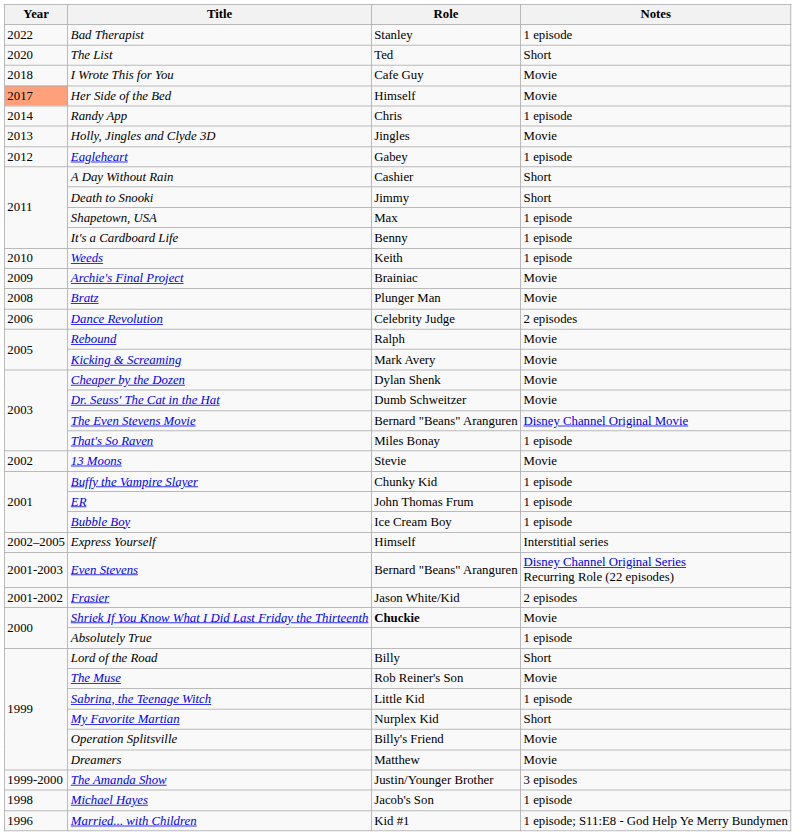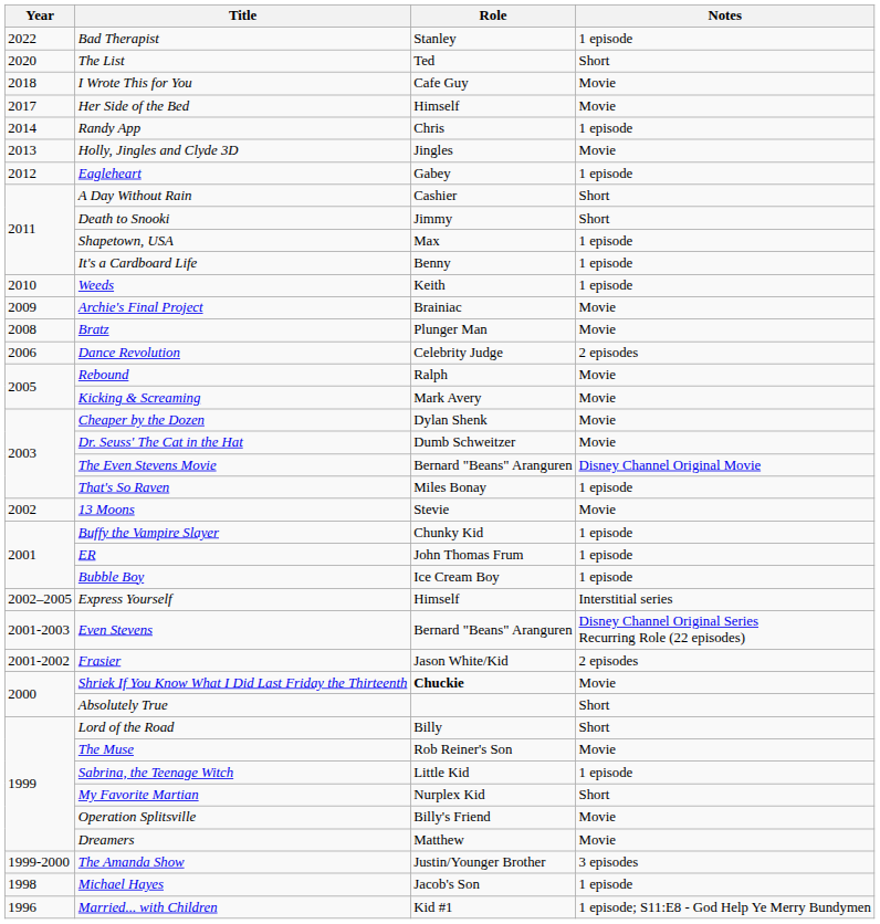 <table class="wikitable sortable">
 <tr 2016>
 <th>Year</th>
 <th>Title</th>
 <th>Role</th>
 <th>Notes</th>
 </tr>
 <tr>
 <td>2022</td>
 <td><em>Bad Therapist</em></td>
 <td>Stanley</td>
 <td>1 episode</td>
 </tr>
 <tr>
 <td>2020</td>
 <td><em>The List</em></td>
 <td>Ted</td>
 <td>Short</td>
 </tr>
 <tr>
 <td>2018</td>
 <td><em>I Wrote This for You</em></td>
 <td>Cafe Guy</td>
 <td>Movie</td>
 </tr>
 <tr>
-<td style="background: lightsalmon;">2017</td>
+<td>2017</td>
 <td><em>Her Side of the Bed</em></td>
 <td>Himself</td>
 <td>Movie</td>
 </tr>
 <tr>
 <td>2014</td>
 <td><em>Randy App</em></td>
 <td>Chris</td>
 <td>1 episode</td>
 </tr>
 <tr>
 <td>2013</td>
 <td><em>Holly, Jingles and Clyde 3D</em></td>
 <td>Jingles</td>
 <td>Movie</td>
 </tr>
 <tr>
 <td>2012</td>
 <td><em><a href='#'>Eagleheart</a></em></td>
 <td>Gabey</td>
 <td>1 episode</td>
 </tr>
 <tr>
 <td rowspan=4>2011</td>
 <td><em>A Day Without Rain</em></td>
 <td>Cashier</td>
 <td>Short</td>
 </tr>
 <tr>
 <td><em>Death to Snooki</em></td>
 <td>Jimmy</td>
 <td>Short</td>
 </tr>
 <tr>
 <td><em>Shapetown, USA</em></td>
 <td>Max</td>
 <td>1 episode</td>
 </tr>
 <tr>
 <td><em>It's a Cardboard Life</em></td>
 <td>Benny</td>
 <td>1 episode</td>
 </tr>
 <tr>
 <td>2010</td>
 <td><em><a href='#'>Weeds</a></em></td>
 <td>Keith</td>
 <td>1 episode</td>
 </tr>
 <tr>
 <td>2009</td>
 <td><em><a href='#'>Archie's Final Project</a></em></td>
 <td>Brainiac</td>
 <td>Movie</td>
 </tr>
 <tr>
 <td>2008</td>
 <td><em><a href='#'>Bratz</a></em></td>
 <td>Plunger Man</td>
 <td>Movie</td>
 </tr>
 <tr>
 <td>2006</td>
 <td><em><a href='#'>Dance Revolution</a></em></td>
 <td>Celebrity Judge</td>
 <td>2 episodes</td>
 </tr>
 <tr>
 <td rowspan=2>2005</td>
 <td><em><a href='#'>Rebound</a></em></td>
 <td>Ralph</td>
 <td>Movie</td>
 </tr>
 <tr>
 <td><em><a href='#'>Kicking & Screaming</a></em></td>
 <td>Mark Avery</td>
 <td>Movie</td>
 </tr>
 <tr>
 <td rowspan=4>2003</td>
 <td><em><a href='#'>Cheaper by the Dozen</a></em></td>
 <td>Dylan Shenk</td>
 <td>Movie</td>
 </tr>
 <tr>
 <td><em><a href='#'>Dr. Seuss' The Cat in the Hat</a></em></td>
 <td>Dumb Schweitzer</td>
 <td>Movie</td>
 </tr>
 <tr>
 <td><em><a href='#'>The Even Stevens Movie</a></em></td>
 <td>Bernard "Beans" Aranguren</td>
 <td><a href='#'>Disney Channel Original Movie</a></td>
 </tr>
 <tr>
 <td><em><a href='#'>That's So Raven</a></em></td>
 <td>Miles Bonay</td>
 <td>1 episode</td>
 </tr>
 <tr>
 <td>2002</td>
 <td><em><a href='#'>13 Moons</a></em></td>
 <td>Stevie</td>
 <td>Movie</td>
 </tr>
 <tr>
 <td rowspan=3>2001</td>
 <td><em><a href='#'>Buffy the Vampire Slayer</a></em></td>
 <td>Chunky Kid</td>
 <td>1 episode</td>
 </tr>
 <tr>
 <td><em><a href='#'>ER</a></em></td>
 <td>John Thomas Frum</td>
 <td>1 episode</td>
 </tr>
 <tr>
 <td><em><a href='#'>Bubble Boy</a></em></td>
 <td>Ice Cream Boy</td>
 <td>1 episode</td>
 </tr>
 <tr>
 <td>2002–2005</td>
 <td><em>Express Yourself</em></td>
 <td>Himself</td>
 <td>Interstitial series</td>
 </tr>
 <tr>
 <td>2001-2003</td>
 <td><em><a href='#'>Even Stevens</a></em></td>
 <td>Bernard "Beans" Aranguren</td>
 <td><a href='#'>Disney Channel Original Series</a><br>Recurring Role (22 episodes)</td>
 </tr>
 <tr>
 <td>2001-2002</td>
 <td><em><a href='#'>Frasier</a></em></td>
 <td>Jason White/Kid</td>
 <td>2 episodes</td>
 </tr>
 <tr>
 <td rowspan=2>2000</td>
 <td><em><a href='#'>Shriek If You Know What I Did Last Friday the Thirteenth</a></em></td>
 <td><strong>Chuckie</strong></td>
 <td>Movie</td>
 </tr>
 <tr>
 <td><em>Absolutely True</em></td>
 <td></td>
-<td>1 episode</td>
+<td>Short</td>
 </tr>
 <tr>
 <td rowspan=6>1999</td>
 <td><em>Lord of the Road</em></td>
 <td>Billy</td>
 <td>Short</td>
 </tr>
 <tr>
 <td><em><a href='#'>The Muse</a></em></td>
 <td>Rob Reiner's Son</td>
 <td>Movie</td>
 </tr>
 <tr>
 <td><em><a href='#'>Sabrina, the Teenage Witch</a></em></td>
 <td>Little Kid</td>
 <td>1 episode</td>
 </tr>
 <tr>
 <td><em><a href='#'>My Favorite Martian</a></em></td>
 <td>Nurplex Kid</td>
 <td>Short</td>
 </tr>
 <tr>
 <td><em>Operation Splitsville</em></td>
 <td>Billy's Friend</td>
 <td>Movie</td>
 </tr>
 <tr>
 <td><em>Dreamers</em></td>
 <td>Matthew</td>
 <td>Movie</td>
 </tr>
 <tr>
 <td>1999-2000</td>
 <td><em><a href='#'>The Amanda Show</a></em></td>
 <td>Justin/Younger Brother</td>
 <td>3 episodes</td>
 </tr>
 <tr>
 <td>1998</td>
 <td><em><a href='#'>Michael Hayes</a></em></td>
 <td>Jacob's Son</td>
 <td>1 episode</td>
 </tr>
 <tr>
 <td>1996</td>
 <td><em><a href='#'>Married... with Children</a></em></td>
 <td>Kid #1</td>
 <td>1 episode; S11:E8 - God Help Ye Merry Bundymen</td>
 </tr>
 </table>
